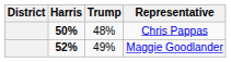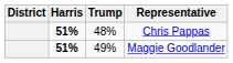 <table class=wikitable>
 <tr>
 <th>District</th>
 <th>Harris</th>
 <th>Trump</th>
 <th>Representative</th>
 </tr>
 <tr align=center>
 <th></th>
-<td><strong>50%</strong></td>
+<td><strong>51%</strong></td>
 <td>48%</td>
 <td><a href='#'>Chris Pappas</a></td>
 </tr>
 <tr align=center>
 <th></th>
-<td><strong>52%</strong></td>
+<td><strong>51%</strong></td>
 <td>49%</td>
 <td><a href='#'>Maggie Goodlander</a></td>
 </tr>
 </table>
